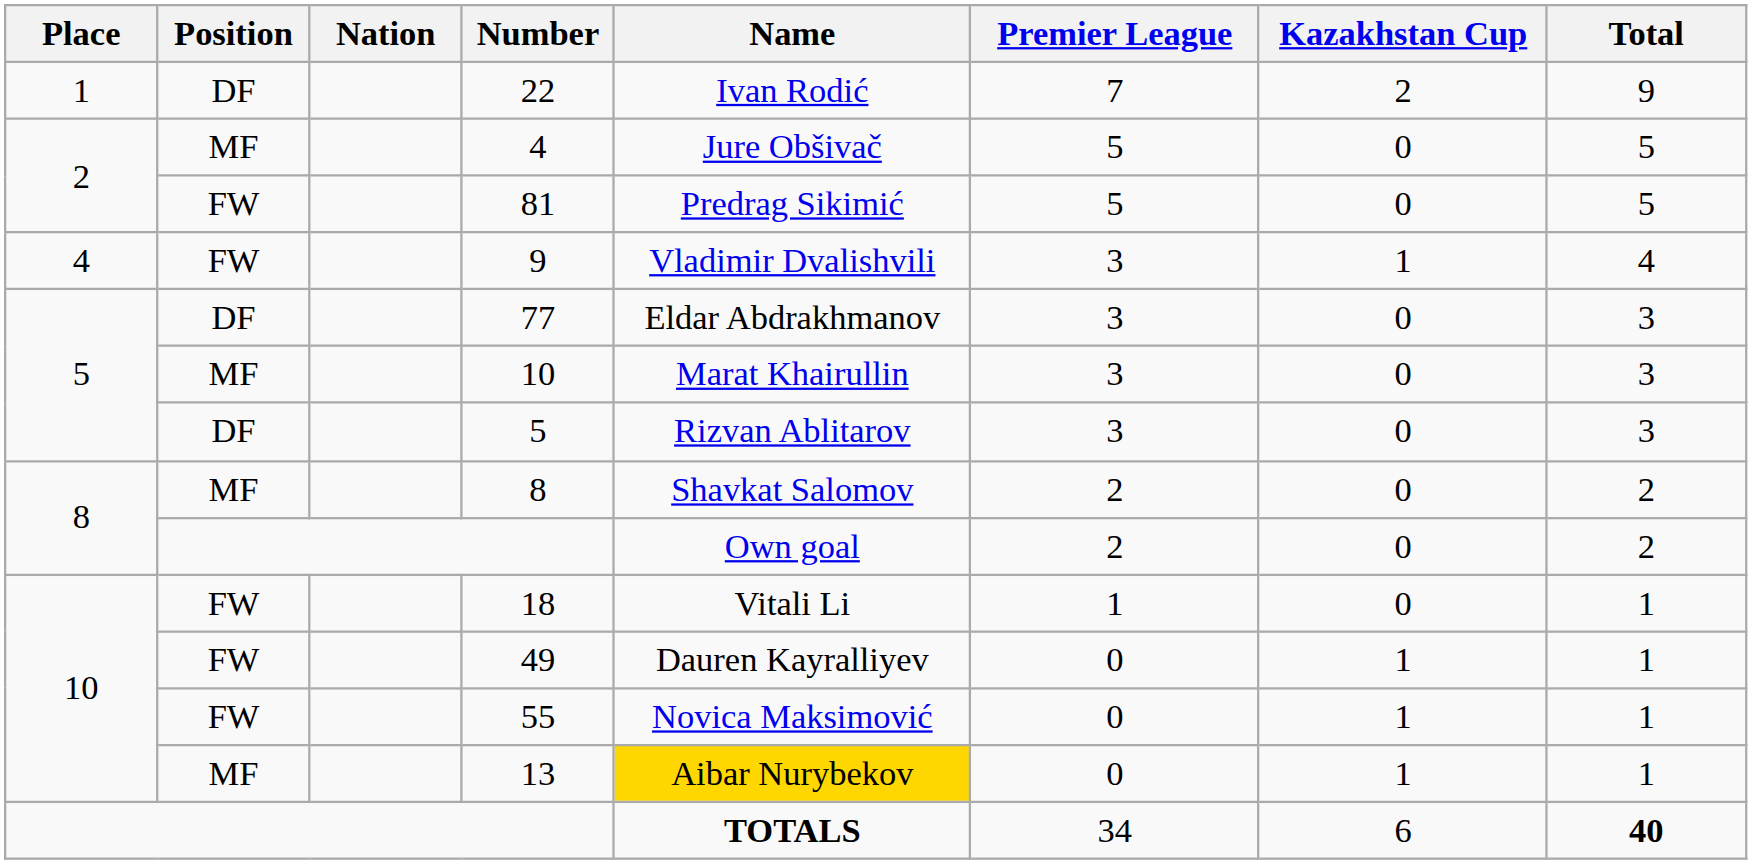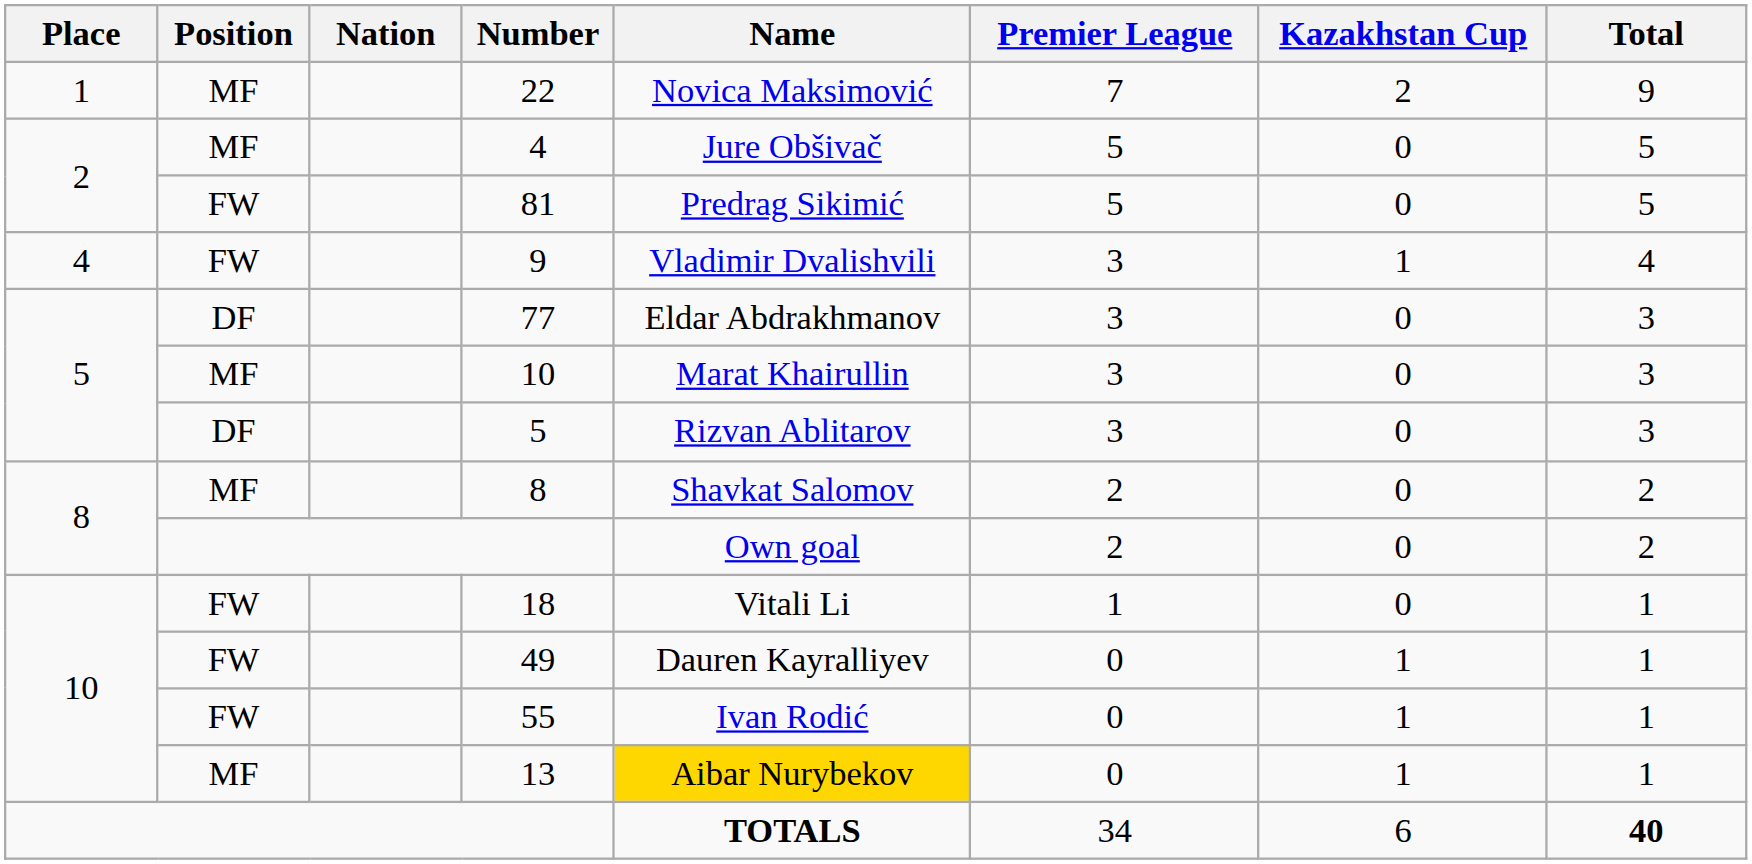 <table class="wikitable" style="font-size: 95%; text-align: center;">
 <tr>
 <th width=60>Place</th>
 <th width=60>Position</th>
 <th width=60>Nation</th>
 <th width=60>Number</th>
 <th width=150>Name</th>
 <th width=120><a href='#'>Premier League</a></th>
 <th width=120><a href='#'>Kazakhstan Cup</a></th>
 <th width=80><strong>Total</strong></th>
 </tr>
 <tr>
 <td>1</td>
-<td>DF</td>
+<td>MF</td>
 <td></td>
 <td>22</td>
-<td><a href='#'>Ivan Rodić</a></td>
+<td><a href='#'>Novica Maksimović</a></td>
 <td>7</td>
 <td>2</td>
 <td>9</td>
 </tr>
 <tr>
 <td rowspan="2">2</td>
 <td>MF</td>
 <td></td>
 <td>4</td>
 <td><a href='#'>Jure Obšivač</a></td>
 <td>5</td>
 <td>0</td>
 <td>5</td>
 </tr>
 <tr>
 <td>FW</td>
 <td></td>
 <td>81</td>
 <td><a href='#'>Predrag Sikimić</a></td>
 <td>5</td>
 <td>0</td>
 <td>5</td>
 </tr>
 <tr>
 <td>4</td>
 <td>FW</td>
 <td></td>
 <td>9</td>
 <td><a href='#'>Vladimir Dvalishvili</a></td>
 <td>3</td>
 <td>1</td>
 <td>4</td>
 </tr>
 <tr>
 <td rowspan="3">5</td>
 <td>DF</td>
 <td></td>
 <td>77</td>
 <td>Eldar Abdrakhmanov</td>
 <td>3</td>
 <td>0</td>
 <td>3</td>
 </tr>
 <tr>
 <td>MF</td>
 <td></td>
 <td>10</td>
 <td><a href='#'>Marat Khairullin</a></td>
 <td>3</td>
 <td>0</td>
 <td>3</td>
 </tr>
 <tr>
 <td>DF</td>
 <td></td>
 <td>5</td>
 <td><a href='#'>Rizvan Ablitarov</a></td>
 <td>3</td>
 <td>0</td>
 <td>3</td>
 </tr>
 <tr>
 <td rowspan="2">8</td>
 <td>MF</td>
 <td></td>
 <td>8</td>
 <td><a href='#'>Shavkat Salomov</a></td>
 <td>2</td>
 <td>0</td>
 <td>2</td>
 </tr>
 <tr>
 <td colspan="3"></td>
 <td><a href='#'>Own goal</a></td>
 <td>2</td>
 <td>0</td>
 <td>2</td>
 </tr>
 <tr>
 <td rowspan="4">10</td>
 <td>FW</td>
 <td></td>
 <td>18</td>
 <td>Vitali Li</td>
 <td>1</td>
 <td>0</td>
 <td>1</td>
 </tr>
 <tr>
 <td>FW</td>
 <td></td>
 <td>49</td>
 <td>Dauren Kayralliyev</td>
 <td>0</td>
 <td>1</td>
 <td>1</td>
 </tr>
 <tr>
 <td>FW</td>
 <td></td>
 <td>55</td>
-<td><a href='#'>Novica Maksimović</a></td>
+<td><a href='#'>Ivan Rodić</a></td>
 <td>0</td>
 <td>1</td>
 <td>1</td>
 </tr>
 <tr>
 <td>MF</td>
 <td></td>
 <td>13</td>
 <td style="background: gold;">Aibar Nurybekov</td>
 <td>0</td>
 <td>1</td>
 <td>1</td>
 </tr>
 <tr>
 <td colspan="4"></td>
 <td><strong>TOTALS</strong></td>
 <td>34</td>
 <td>6</td>
 <td><strong>40</strong></td>
 </tr>
 </table>
